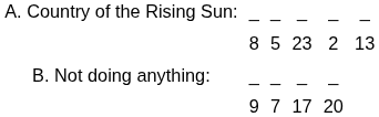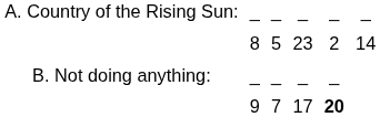 <table cellspacing=8>
 <tr align=center>
 <td>A. Country of the Rising Sun:</td>
 <td>_</td>
 <td>_</td>
 <td>_</td>
 <td>_</td>
 <td>_</td>
 </tr>
 <tr align=center>
 <td></td>
 <td>8</td>
 <td>5</td>
 <td>23</td>
 <td>2</td>
-<td>13</td>
+<td>14</td>
 </tr>
 <tr align=center>
 <td>B. Not doing anything:</td>
 <td>_</td>
 <td>_</td>
 <td>_</td>
 <td>_</td>
 </tr>
 <tr align=center>
 <td></td>
 <td>9</td>
 <td>7</td>
 <td>17</td>
-<td>20</td>
+<td><strong>20</strong></td>
 </tr>
 </table>
